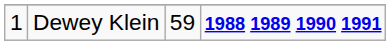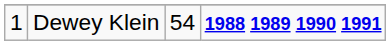 <table class="wikitable">
 <tr>
 </tr>
 <tr>
 <td>1</td>
 <td>Dewey Klein</td>
-<td>59</td>
+<td>54</td>
 <td style="font-size:80%;"><strong><a href='#'>1988</a> <a href='#'>1989</a> <a href='#'>1990</a> <a href='#'>1991</a></strong></td>
 </tr>
 </table>
